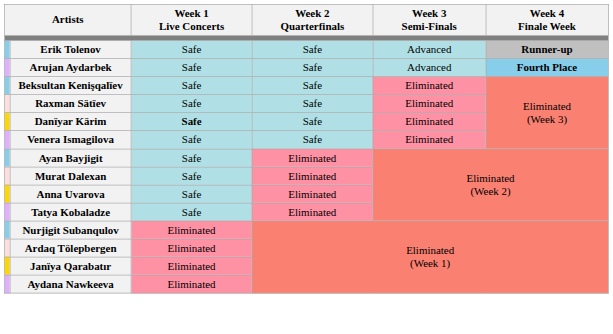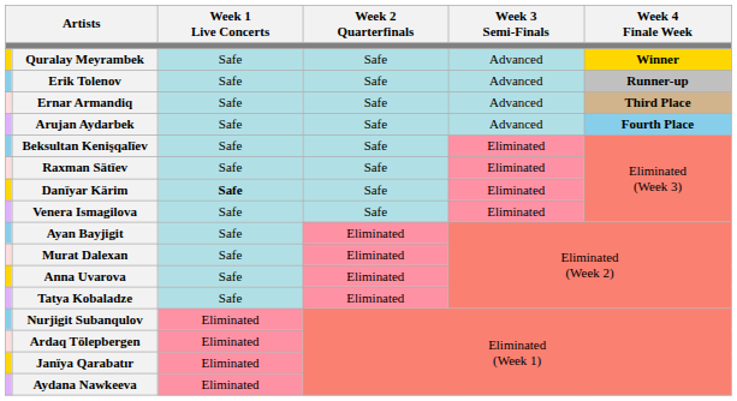 <table class="wikitable" style="text-align:center; font-size:95%; width:95%">
 <tr>
 <th colspan="2" style="width:21%">Artists</th>
 <th style="width:20%">Week 1<br>Live Concerts</th>
 <th style="width:20%">Week 2<br>Quarterfinals</th>
 <th>Week 3<br>Semi-Finals</th>
 <th>Week 4<br>Finale Week</th>
 </tr>
 <tr>
 <th colspan="6" style="background:gray"></th>
 </tr>
 <tr>
+<th style="background: gold"></th>
+<th>Quralay Meyrambek</th>
+<td style="background:#B0E0E6">Safe</td>
+<td style="background:#B0E0E6">Safe</td>
+<td style="background:#B0E0E6">Advanced</td>
+<td style="background:gold"><strong>Winner</strong></td>
+</tr>
+<tr>
 <th style="background:#87ceeb"></th>
 <th>Erik Tolenov</th>
 <td style="background:#B0E0E6">Safe</td>
 <td style="background:#B0E0E6">Safe</td>
 <td style="background:#B0E0E6">Advanced</td>
 <td style="background:silver"><strong>Runner-up</strong></td>
+</tr>
+<tr>
+<th style="background:#ffdddd"></th>
+<th>Ernar Armandiq</th>
+<td style="background:#B0E0E6">Safe</td>
+<td style="background:#B0E0E6">Safe</td>
+<td style="background:#B0E0E6">Advanced</td>
+<td style="background:tan"><strong>Third Place</strong></td>
 </tr>
 <tr>
 <th style="background:#e0b0ff"></th>
 <th>Arujan Aydarbek</th>
 <td style="background:#B0E0E6">Safe</td>
 <td style="background:#B0E0E6">Safe</td>
 <td style="background:#B0E0E6">Advanced</td>
 <td style="background:skyblue"><strong>Fourth Place</strong></td>
 </tr>
 <tr>
 <th style="background:#87ceeb"></th>
 <th>Beksultan Kenişqalïev</th>
 <td style="background:#B0E0E6">Safe</td>
 <td style="background:#B0E0E6">Safe</td>
 <td style="background:#FF91A4">Eliminated</td>
 <td rowspan="4" style="background: salmon">Eliminated<br>(Week 3)</td>
 </tr>
 <tr>
 <th style="background:#ffdddd"></th>
 <th>Raxman Sätïev</th>
 <td style="background:#B0E0E6">Safe</td>
 <td style="background:#B0E0E6">Safe</td>
 <td style="background:#FF91A4">Eliminated</td>
 </tr>
 <tr>
 <th style="background: gold"></th>
 <th>Danïyar Kärim</th>
 <td style="background:#B0E0E6"><strong>Safe</strong></td>
 <td style="background:#B0E0E6">Safe</td>
 <td style="background:#FF91A4">Eliminated</td>
 </tr>
 <tr>
 <th style="background:#e0b0ff"></th>
 <th>Venera Ismagilova</th>
 <td style="background:#B0E0E6">Safe</td>
 <td style="background:#B0E0E6">Safe</td>
 <td style="background:#FF91A4">Eliminated</td>
 </tr>
 <tr>
 <th style="background:#87ceeb"></th>
 <th>Ayan Bayjigit</th>
 <td style="background:#B0E0E6">Safe</td>
 <td style="background:#FF91A4">Eliminated</td>
 <td colspan="2" rowspan="4" style="background: salmon">Eliminated<br>(Week 2)</td>
 </tr>
 <tr>
 <th style="background:#ffdddd"></th>
 <th>Murat Dalexan</th>
 <td style="background:#B0E0E6">Safe</td>
 <td style="background:#FF91A4">Eliminated</td>
 </tr>
 <tr>
 <th style="background: gold"></th>
 <th>Anna Uvarova</th>
 <td style="background:#B0E0E6">Safe</td>
 <td style="background:#FF91A4">Eliminated</td>
 </tr>
 <tr>
 <th style="background:#e0b0ff"></th>
 <th>Tatya Kobaladze</th>
 <td style="background:#B0E0E6">Safe</td>
 <td style="background:#FF91A4">Eliminated</td>
 </tr>
 <tr>
 <th style="background:#87ceeb"></th>
 <th>Nurjigit Subanqulov</th>
 <td style="background:#FF91A4">Eliminated</td>
 <td colspan="3" rowspan="4" style="background: salmon">Eliminated<br>(Week 1)</td>
 </tr>
 <tr>
 <th style="background:#ffdddd"></th>
 <th>Ardaq Tölepbergen</th>
 <td style="background:#FF91A4">Eliminated</td>
 </tr>
 <tr>
 <th style="background: gold"></th>
 <th>Janïya Qarabatır</th>
 <td style="background:#FF91A4">Eliminated</td>
 </tr>
 <tr>
 <th style="background:#e0b0ff"></th>
 <th>Aydana Nawkeeva</th>
 <td style="background:#FF91A4">Eliminated</td>
 </tr>
 </table>
